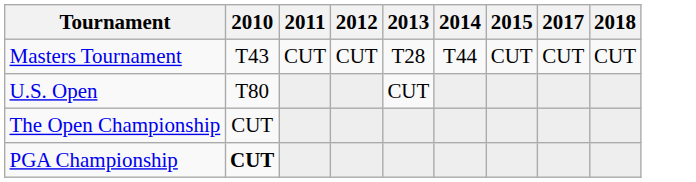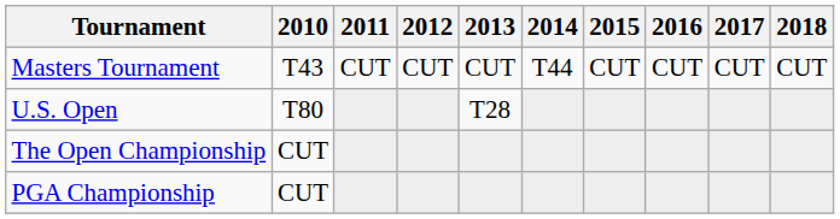 <table class="wikitable" style="font-size:95%;text-align:center;">
 <tr>
 <th>Tournament</th>
 <th>2010</th>
 <th>2011</th>
 <th>2012</th>
 <th>2013</th>
 <th>2014</th>
 <th>2015</th>
+<th>2016</th>
 <th>2017</th>
 <th>2018</th>
 </tr>
 <tr>
 <td align=left><a href='#'>Masters Tournament</a></td>
 <td>T43</td>
 <td>CUT</td>
 <td>CUT</td>
-<td>T28</td>
+<td>CUT</td>
 <td>T44</td>
+<td>CUT</td>
 <td>CUT</td>
 <td>CUT</td>
 <td>CUT</td>
 </tr>
 <tr>
 <td align=left><a href='#'>U.S. Open</a></td>
 <td>T80</td>
 <td style="background:#eeeeee;"></td>
 <td style="background:#eeeeee;"></td>
-<td>CUT</td>
+<td>T28</td>
+<td style="background:#eeeeee;"></td>
 <td style="background:#eeeeee;"></td>
 <td style="background:#eeeeee;"></td>
 <td style="background:#eeeeee;"></td>
 <td style="background:#eeeeee;"></td>
 </tr>
 <tr>
 <td align=left><a href='#'>The Open Championship</a></td>
 <td>CUT</td>
 <td style="background:#eeeeee;"></td>
 <td style="background:#eeeeee;"></td>
 <td style="background:#eeeeee;"></td>
 <td style="background:#eeeeee;"></td>
 <td style="background:#eeeeee;"></td>
 <td style="background:#eeeeee;"></td>
 <td style="background:#eeeeee;"></td>
+<td style="background:#eeeeee;"></td>
 </tr>
 <tr>
 <td align=left><a href='#'>PGA Championship</a></td>
-<td><strong>CUT</strong></td>
+<td>CUT</td>
+<td style="background:#eeeeee;"></td>
 <td style="background:#eeeeee;"></td>
 <td style="background:#eeeeee;"></td>
 <td style="background:#eeeeee;"></td>
 <td style="background:#eeeeee;"></td>
 <td style="background:#eeeeee;"></td>
 <td style="background:#eeeeee;"></td>
 <td style="background:#eeeeee;"></td>
 </tr>
 </table>
